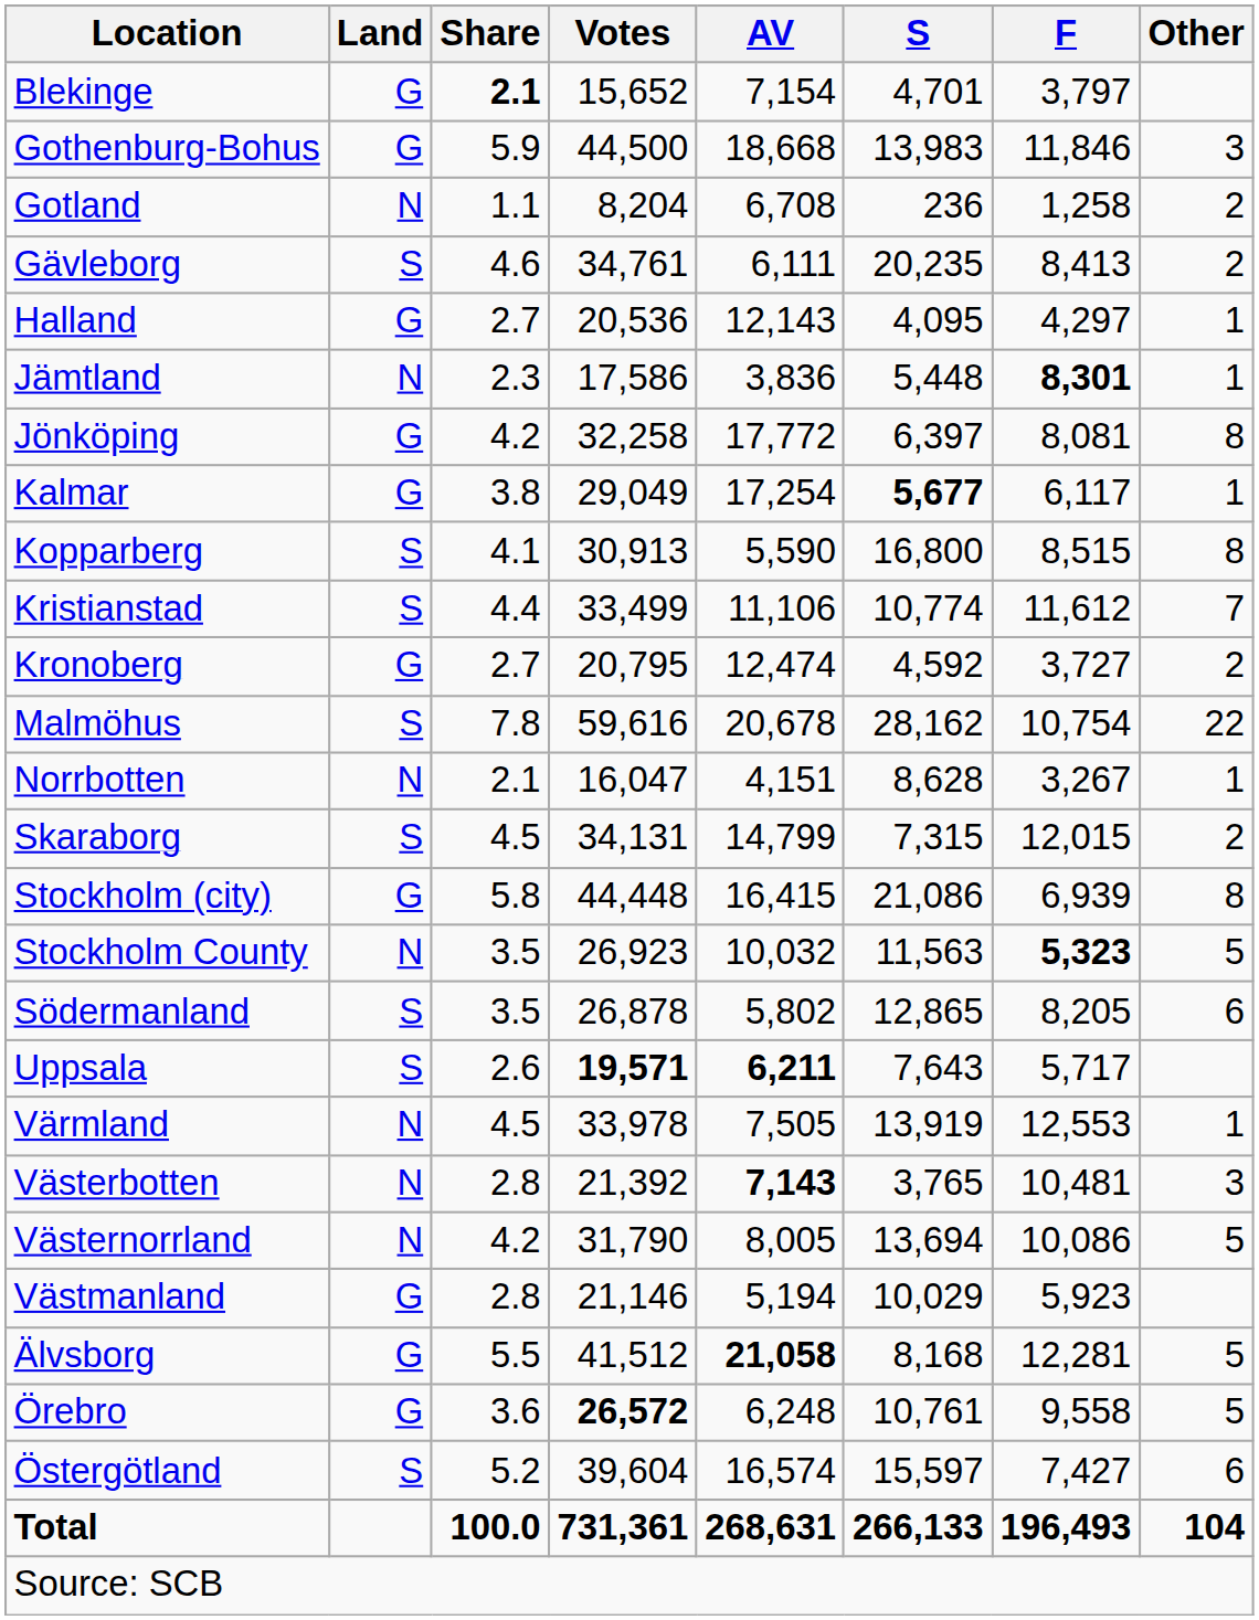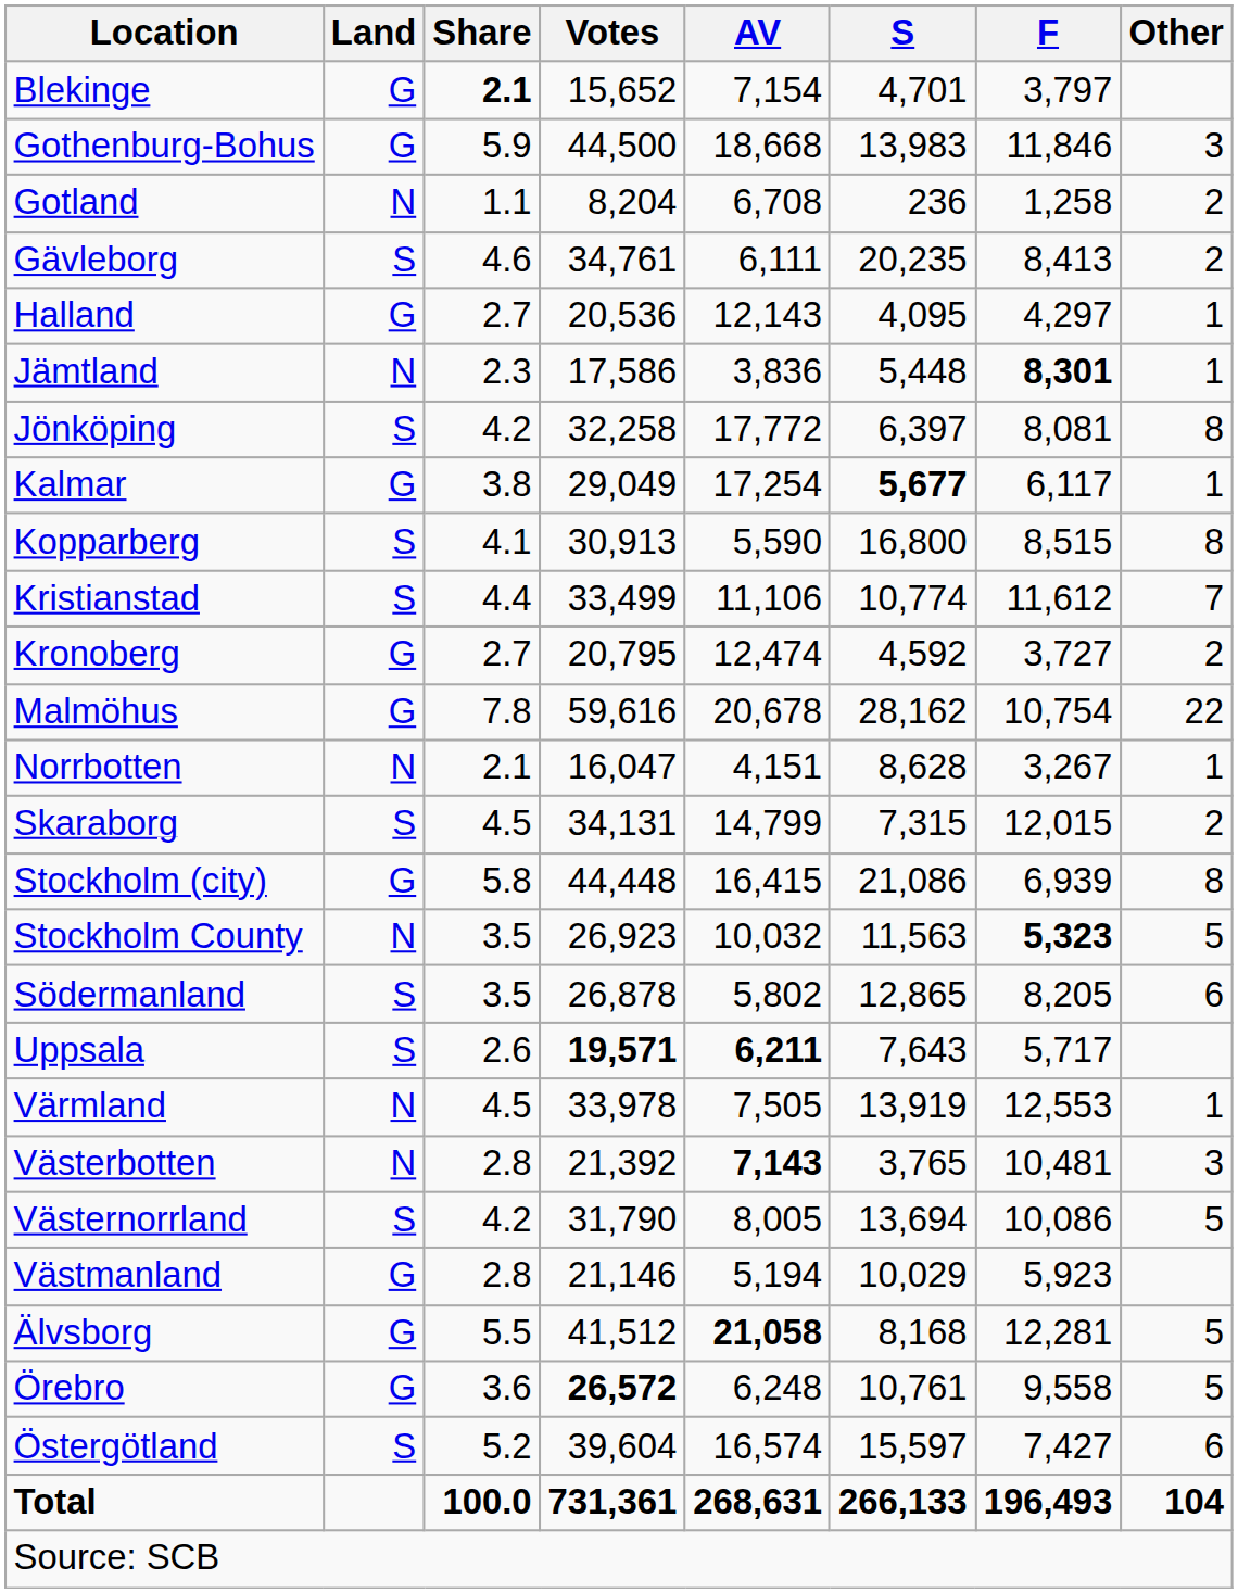 <table class="wikitable sortable" style=text-align:right>
 <tr>
 <th>Location</th>
 <th>Land</th>
 <th>Share</th>
 <th>Votes</th>
 <th><a href='#'>AV</a></th>
 <th><a href='#'>S</a></th>
 <th><a href='#'>F</a></th>
 <th>Other</th>
 </tr>
 <tr>
 <td align=left><a href='#'>Blekinge</a></td>
 <td><a href='#'>G</a></td>
 <td><strong>2.1</strong></td>
 <td>15,652</td>
 <td>7,154</td>
 <td>4,701</td>
 <td>3,797</td>
 <td></td>
 </tr>
 <tr>
 <td align=left><a href='#'>Gothenburg-Bohus</a></td>
 <td><a href='#'>G</a></td>
 <td>5.9</td>
 <td>44,500</td>
 <td>18,668</td>
 <td>13,983</td>
 <td>11,846</td>
 <td>3</td>
 </tr>
 <tr>
 <td align=left><a href='#'>Gotland</a></td>
 <td><a href='#'>N</a></td>
 <td>1.1</td>
 <td>8,204</td>
 <td>6,708</td>
 <td>236</td>
 <td>1,258</td>
 <td>2</td>
 </tr>
 <tr>
 <td align=left><a href='#'>Gävleborg</a></td>
 <td><a href='#'>S</a></td>
 <td>4.6</td>
 <td>34,761</td>
 <td>6,111</td>
 <td>20,235</td>
 <td>8,413</td>
 <td>2</td>
 </tr>
 <tr>
 <td align=left><a href='#'>Halland</a></td>
 <td><a href='#'>G</a></td>
 <td>2.7</td>
 <td>20,536</td>
 <td>12,143</td>
 <td>4,095</td>
 <td>4,297</td>
 <td>1</td>
 </tr>
 <tr>
 <td align=left><a href='#'>Jämtland</a></td>
 <td><a href='#'>N</a></td>
 <td>2.3</td>
 <td>17,586</td>
 <td>3,836</td>
 <td>5,448</td>
 <td><strong>8,301</strong></td>
 <td>1</td>
 </tr>
 <tr>
 <td align=left><a href='#'>Jönköping</a></td>
-<td><a href='#'>G</a></td>
+<td><a href='#'>S</a></td>
 <td>4.2</td>
 <td>32,258</td>
 <td>17,772</td>
 <td>6,397</td>
 <td>8,081</td>
 <td>8</td>
 </tr>
 <tr>
 <td align=left><a href='#'>Kalmar</a></td>
 <td><a href='#'>G</a></td>
 <td>3.8</td>
 <td>29,049</td>
 <td>17,254</td>
 <td><strong>5,677</strong></td>
 <td>6,117</td>
 <td>1</td>
 </tr>
 <tr>
 <td align=left><a href='#'>Kopparberg</a></td>
 <td><a href='#'>S</a></td>
 <td>4.1</td>
 <td>30,913</td>
 <td>5,590</td>
 <td>16,800</td>
 <td>8,515</td>
 <td>8</td>
 </tr>
 <tr>
 <td align=left><a href='#'>Kristianstad</a></td>
 <td><a href='#'>S</a></td>
 <td>4.4</td>
 <td>33,499</td>
 <td>11,106</td>
 <td>10,774</td>
 <td>11,612</td>
 <td>7</td>
 </tr>
 <tr>
 <td align=left><a href='#'>Kronoberg</a></td>
 <td><a href='#'>G</a></td>
 <td>2.7</td>
 <td>20,795</td>
 <td>12,474</td>
 <td>4,592</td>
 <td>3,727</td>
 <td>2</td>
 </tr>
 <tr>
 <td align=left><a href='#'>Malmöhus</a></td>
-<td><a href='#'>S</a></td>
+<td><a href='#'>G</a></td>
 <td>7.8</td>
 <td>59,616</td>
 <td>20,678</td>
 <td>28,162</td>
 <td>10,754</td>
 <td>22</td>
 </tr>
 <tr>
 <td align=left><a href='#'>Norrbotten</a></td>
 <td><a href='#'>N</a></td>
 <td>2.1</td>
 <td>16,047</td>
 <td>4,151</td>
 <td>8,628</td>
 <td>3,267</td>
 <td>1</td>
 </tr>
 <tr>
 <td align=left><a href='#'>Skaraborg</a></td>
 <td><a href='#'>S</a></td>
 <td>4.5</td>
 <td>34,131</td>
 <td>14,799</td>
 <td>7,315</td>
 <td>12,015</td>
 <td>2</td>
 </tr>
 <tr>
 <td align=left><a href='#'>Stockholm (city)</a></td>
 <td><a href='#'>G</a></td>
 <td>5.8</td>
 <td>44,448</td>
 <td>16,415</td>
 <td>21,086</td>
 <td>6,939</td>
 <td>8</td>
 </tr>
 <tr>
 <td align=left><a href='#'>Stockholm County</a></td>
 <td><a href='#'>N</a></td>
 <td>3.5</td>
 <td>26,923</td>
 <td>10,032</td>
 <td>11,563</td>
 <td><strong>5,323</strong></td>
 <td>5</td>
 </tr>
 <tr>
 <td align=left><a href='#'>Södermanland</a></td>
 <td><a href='#'>S</a></td>
 <td>3.5</td>
 <td>26,878</td>
 <td>5,802</td>
 <td>12,865</td>
 <td>8,205</td>
 <td>6</td>
 </tr>
 <tr>
 <td align=left><a href='#'>Uppsala</a></td>
 <td><a href='#'>S</a></td>
 <td>2.6</td>
 <td><strong>19,571</strong></td>
 <td><strong>6,211</strong></td>
 <td>7,643</td>
 <td>5,717</td>
 <td></td>
 </tr>
 <tr>
 <td align=left><a href='#'>Värmland</a></td>
 <td><a href='#'>N</a></td>
 <td>4.5</td>
 <td>33,978</td>
 <td>7,505</td>
 <td>13,919</td>
 <td>12,553</td>
 <td>1</td>
 </tr>
 <tr>
 <td align=left><a href='#'>Västerbotten</a></td>
 <td><a href='#'>N</a></td>
 <td>2.8</td>
 <td>21,392</td>
 <td><strong>7,143</strong></td>
 <td>3,765</td>
 <td>10,481</td>
 <td>3</td>
 </tr>
 <tr>
 <td align=left><a href='#'>Västernorrland</a></td>
-<td><a href='#'>N</a></td>
+<td><a href='#'>S</a></td>
 <td>4.2</td>
 <td>31,790</td>
 <td>8,005</td>
 <td>13,694</td>
 <td>10,086</td>
 <td>5</td>
 </tr>
 <tr>
 <td align=left><a href='#'>Västmanland</a></td>
 <td><a href='#'>G</a></td>
 <td>2.8</td>
 <td>21,146</td>
 <td>5,194</td>
 <td>10,029</td>
 <td>5,923</td>
 <td></td>
 </tr>
 <tr>
 <td align=left><a href='#'>Älvsborg</a></td>
 <td><a href='#'>G</a></td>
 <td>5.5</td>
 <td>41,512</td>
 <td><strong>21,058</strong></td>
 <td>8,168</td>
 <td>12,281</td>
 <td>5</td>
 </tr>
 <tr>
 <td align=left><a href='#'>Örebro</a></td>
 <td><a href='#'>G</a></td>
 <td>3.6</td>
 <td><strong>26,572</strong></td>
 <td>6,248</td>
 <td>10,761</td>
 <td>9,558</td>
 <td>5</td>
 </tr>
 <tr>
 <td align=left><a href='#'>Östergötland</a></td>
 <td><a href='#'>S</a></td>
 <td>5.2</td>
 <td>39,604</td>
 <td>16,574</td>
 <td>15,597</td>
 <td>7,427</td>
 <td>6</td>
 </tr>
 <tr>
 <td align=left><strong>Total</strong></td>
 <td></td>
 <td><strong>100.0</strong></td>
 <td><strong>731,361</strong></td>
 <td><strong>268,631</strong></td>
 <td><strong>266,133</strong></td>
 <td><strong>196,493</strong></td>
 <td><strong>104</strong></td>
 </tr>
 <tr>
 <td align=left colspan=8>Source: SCB </td>
 </tr>
 </table>
